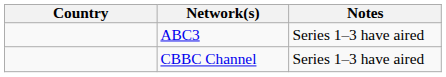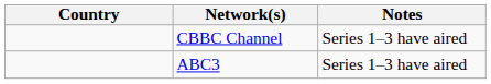 <table class="wikitable">
 <tr>
 <th style="padding:0 50px;">Country</th>
 <th style="padding:0 30px;">Network(s)</th>
 <th style="padding:0 60px;">Notes</th>
 </tr>
 <tr>
 <td></td>
-<td><a href='#'>ABC3</a></td>
+<td><a href='#'>CBBC Channel</a></td>
 <td>Series 1–3 have aired</td>
 </tr>
 <tr>
 <td></td>
-<td><a href='#'>CBBC Channel</a></td>
+<td><a href='#'>ABC3</a></td>
 <td>Series 1–3 have aired</td>
 </tr>
 </table>
